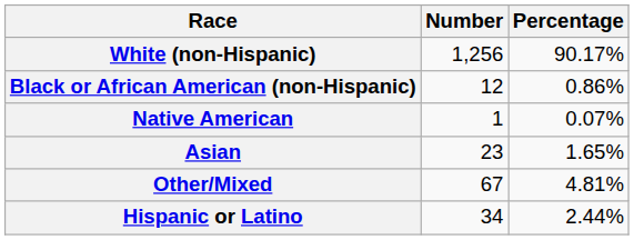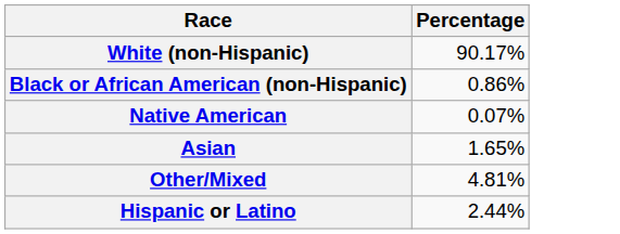 <table class="wikitable" style="text-align:right">
 <tr>
 <th scope="col">Race</th>
-<th scope="col">Number</th>
 <th scope="col">Percentage</th>
 </tr>
 <tr>
 <th scope="row"><a href='#'>White</a> (non-Hispanic)</th>
-<td>1,256</td>
 <td>90.17%</td>
 </tr>
 <tr>
 <th scope="row"><a href='#'>Black or African American</a> (non-Hispanic)</th>
-<td>12</td>
 <td>0.86%</td>
 </tr>
 <tr>
 <th scope="row"><a href='#'>Native American</a></th>
-<td>1</td>
 <td>0.07%</td>
 </tr>
 <tr>
 <th scope="row"><a href='#'>Asian</a></th>
-<td>23</td>
 <td>1.65%</td>
 </tr>
 <tr>
 <th scope="row"><a href='#'>Other/Mixed</a></th>
-<td>67</td>
 <td>4.81%</td>
 </tr>
 <tr>
 <th scope="row"><a href='#'>Hispanic</a> or <a href='#'>Latino</a></th>
-<td>34</td>
 <td>2.44%</td>
 </tr>
 </table>
